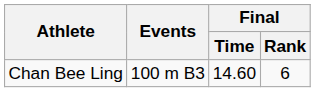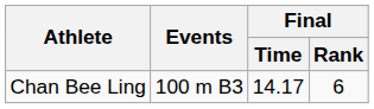 <table class="wikitable">
 <tr>
 <th rowspan="2">Athlete</th>
 <th rowspan="2">Events</th>
 <th colspan="2">Final</th>
 </tr>
 <tr>
 <th>Time</th>
 <th>Rank</th>
 </tr>
 <tr>
 <td>Chan Bee Ling</td>
 <td align="center">100 m B3</td>
-<td align="center">14.60</td>
+<td align="center">14.17</td>
 <td align="center">6</td>
 </tr>
 </table>
